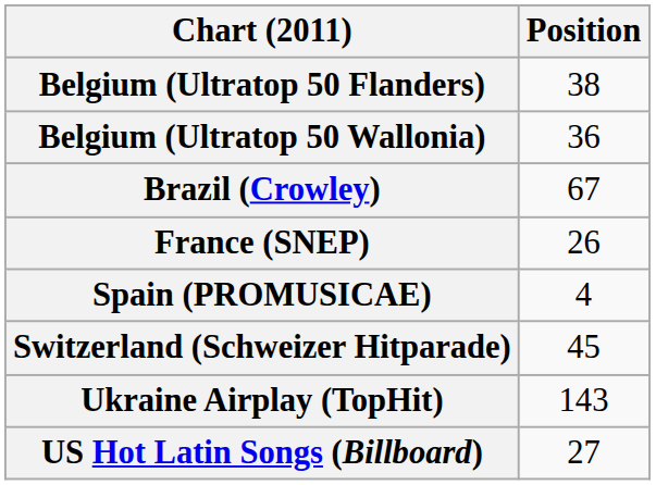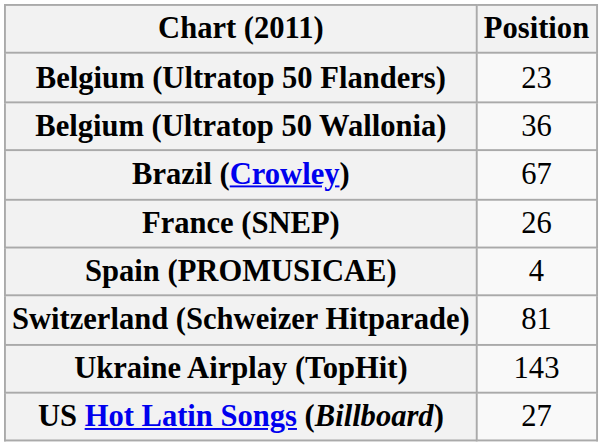 <table class="wikitable sortable plainrowheaders" style="text-align:center">
 <tr>
 <th scope="col">Chart (2011)</th>
 <th scope="col">Position</th>
 </tr>
 <tr>
 <th scope="row">Belgium (Ultratop 50 Flanders)</th>
-<td>38</td>
+<td>23</td>
 </tr>
 <tr>
 <th scope="row">Belgium (Ultratop 50 Wallonia)</th>
 <td>36</td>
 </tr>
 <tr>
 <th scope="row">Brazil (<a href='#'>Crowley</a>)</th>
 <td>67</td>
 </tr>
 <tr>
 <th scope="row">France (SNEP)</th>
 <td>26</td>
 </tr>
 <tr>
 <th scope="row">Spain (PROMUSICAE)</th>
 <td>4</td>
 </tr>
 <tr>
 <th scope="row">Switzerland (Schweizer Hitparade)</th>
-<td>45</td>
+<td>81</td>
 </tr>
 <tr>
 <th scope="row">Ukraine Airplay (TopHit)</th>
 <td>143</td>
 </tr>
 <tr>
 <th scope="row">US <a href='#'>Hot Latin Songs</a> (<em>Billboard</em>)</th>
 <td>27</td>
 </tr>
 </table>
